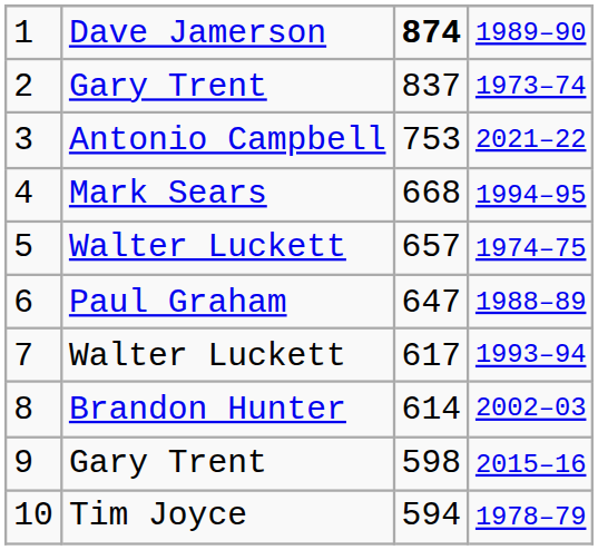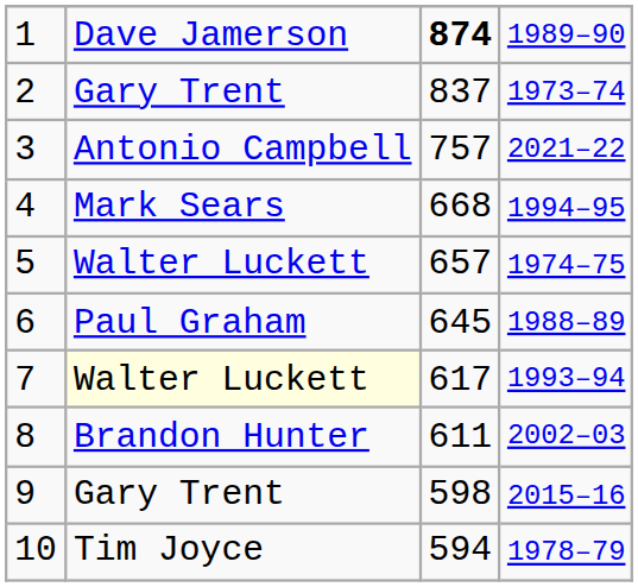 <table class="wikitable">
 <tr>
 </tr>
 <tr>
 <td>1</td>
 <td><a href='#'>Dave Jamerson</a></td>
 <td><strong>874</strong></td>
 <td style="font-size:80%;"><a href='#'>1989–90</a></td>
 </tr>
 <tr>
 <td>2</td>
 <td><a href='#'>Gary Trent</a></td>
 <td>837</td>
 <td style="font-size:80%;"><a href='#'>1973–74</a></td>
 </tr>
 <tr>
 <td>3</td>
 <td><a href='#'>Antonio Campbell</a></td>
-<td>753</td>
+<td>757</td>
 <td style="font-size:80%;"><a href='#'>2021–22</a></td>
 </tr>
 <tr>
 <td>4</td>
 <td><a href='#'>Mark Sears</a></td>
 <td>668</td>
 <td style="font-size:80%;"><a href='#'>1994–95</a></td>
 </tr>
 <tr>
 <td>5</td>
 <td><a href='#'>Walter Luckett</a></td>
 <td>657</td>
 <td style="font-size:80%;"><a href='#'>1974–75</a></td>
 </tr>
 <tr>
 <td>6</td>
 <td><a href='#'>Paul Graham</a></td>
-<td>647</td>
+<td>645</td>
 <td style="font-size:80%;"><a href='#'>1988–89</a></td>
 </tr>
 <tr>
 <td>7</td>
-<td>Walter Luckett</td>
+<td style="background: lightyellow;">Walter Luckett</td>
 <td>617</td>
 <td style="font-size:80%;"><a href='#'>1993–94</a></td>
 </tr>
 <tr>
 <td>8</td>
 <td><a href='#'>Brandon Hunter</a></td>
-<td>614</td>
+<td>611</td>
 <td style="font-size:80%;"><a href='#'>2002–03</a></td>
 </tr>
 <tr>
 <td>9</td>
 <td>Gary Trent</td>
 <td>598</td>
 <td style="font-size:80%;"><a href='#'>2015–16</a></td>
 </tr>
 <tr>
 <td>10</td>
 <td>Tim Joyce</td>
 <td>594</td>
 <td style="font-size:80%;"><a href='#'>1978–79</a></td>
 </tr>
 </table>
